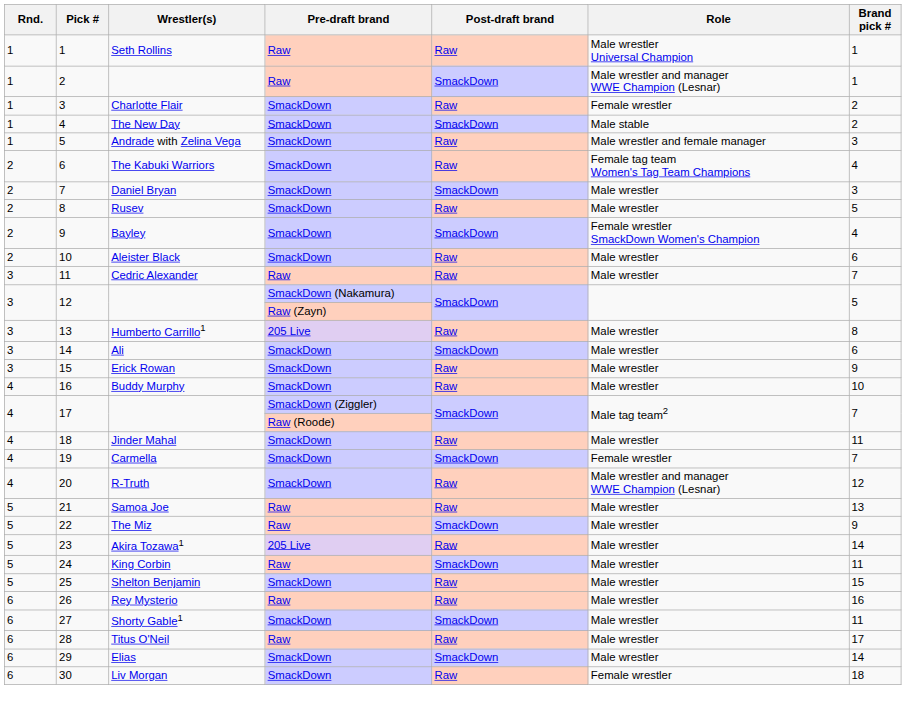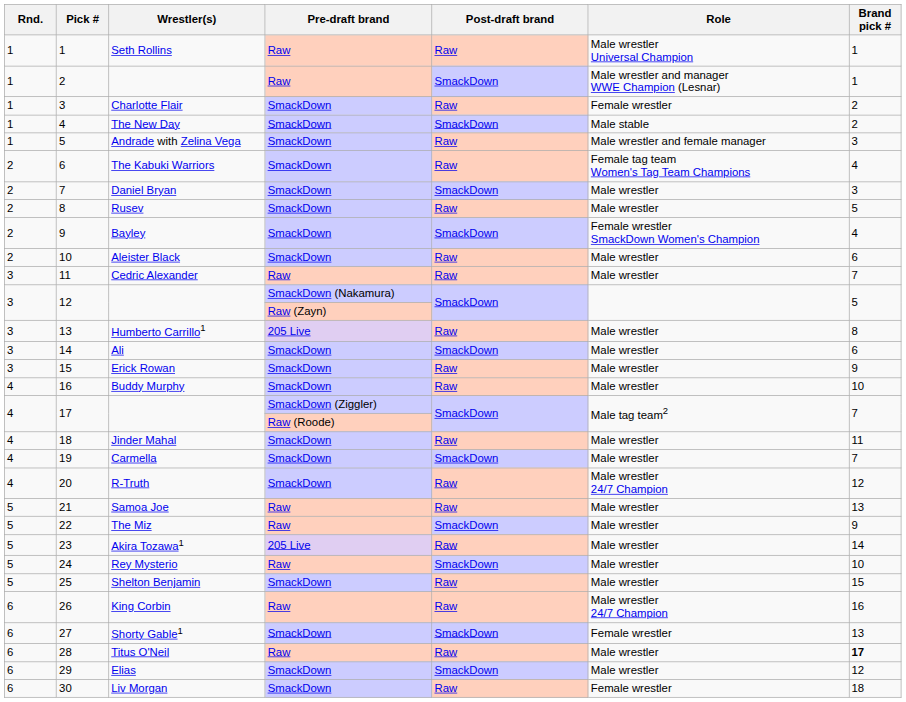 <table class="wikitable sortable" style="width: 100%">
 <tr>
 <th width="5%">Rnd.</th>
 <th width="5%">Pick #</th>
 <th width="15%">Wrestler(s)</th>
 <th width="16%">Pre-draft brand</th>
 <th width="15%">Post-draft brand</th>
 <th width="25%">Role</th>
 <th width="5%">Brand pick #</th>
 </tr>
 <tr>
 <td>1</td>
 <td>1</td>
 <td><a href='#'>Seth Rollins</a></td>
 <td style="background:#ffd0bd"><a href='#'>Raw</a></td>
 <td style="background:#ffd0bd"><a href='#'>Raw</a></td>
 <td>Male wrestler<br><a href='#'>Universal Champion</a></td>
 <td>1</td>
 </tr>
 <tr>
 <td>1</td>
 <td>2</td>
 <td></td>
 <td style="background:#ffd0bd"><a href='#'>Raw</a></td>
 <td style="background:#ccf;"><a href='#'>SmackDown</a></td>
 <td>Male wrestler and manager<br><a href='#'>WWE Champion</a> (Lesnar)</td>
 <td>1</td>
 </tr>
 <tr>
 <td>1</td>
 <td>3</td>
 <td><a href='#'>Charlotte Flair</a></td>
 <td style="background:#ccf;"><a href='#'>SmackDown</a></td>
 <td style="background:#ffd0bd"><a href='#'>Raw</a></td>
 <td>Female wrestler</td>
 <td>2</td>
 </tr>
 <tr>
 <td>1</td>
 <td>4</td>
 <td><a href='#'>The New Day</a><br></td>
 <td style="background:#ccf;"><a href='#'>SmackDown</a></td>
 <td style="background:#ccf;"><a href='#'>SmackDown</a></td>
 <td>Male stable</td>
 <td>2</td>
 </tr>
 <tr>
 <td>1</td>
 <td>5</td>
 <td><a href='#'>Andrade</a> with <a href='#'>Zelina Vega</a></td>
 <td style="background:#ccf;"><a href='#'>SmackDown</a></td>
 <td style="background:#ffd0bd"><a href='#'>Raw</a></td>
 <td>Male wrestler and female manager</td>
 <td>3</td>
 </tr>
 <tr>
 <td>2</td>
 <td>6</td>
 <td><a href='#'>The Kabuki Warriors</a><br></td>
 <td style="background:#ccf;"><a href='#'>SmackDown</a></td>
 <td style="background:#ffd0bd"><a href='#'>Raw</a></td>
 <td>Female tag team<br><a href='#'>Women's Tag Team Champions</a></td>
 <td>4</td>
 </tr>
 <tr>
 <td>2</td>
 <td>7</td>
 <td><a href='#'>Daniel Bryan</a></td>
 <td style="background:#ccf;"><a href='#'>SmackDown</a></td>
 <td style="background:#ccf;"><a href='#'>SmackDown</a></td>
 <td>Male wrestler</td>
 <td>3</td>
 </tr>
 <tr>
 <td>2</td>
 <td>8</td>
 <td><a href='#'>Rusev</a></td>
 <td style="background:#ccf;"><a href='#'>SmackDown</a></td>
 <td style="background:#ffd0bd"><a href='#'>Raw</a></td>
 <td>Male wrestler</td>
 <td>5</td>
 </tr>
 <tr>
 <td>2</td>
 <td>9</td>
 <td><a href='#'>Bayley</a></td>
 <td style="background:#ccf;"><a href='#'>SmackDown</a></td>
 <td style="background:#ccf;"><a href='#'>SmackDown</a></td>
 <td>Female wrestler<br><a href='#'>SmackDown Women's Champion</a></td>
 <td>4</td>
 </tr>
 <tr>
 <td>2</td>
 <td>10</td>
 <td><a href='#'>Aleister Black</a></td>
 <td style="background:#ccf;"><a href='#'>SmackDown</a></td>
 <td style="background:#ffd0bd"><a href='#'>Raw</a></td>
 <td>Male wrestler</td>
 <td>6</td>
 </tr>
 <tr>
 <td>3</td>
 <td>11</td>
 <td><a href='#'>Cedric Alexander</a></td>
 <td style="background:#ffd0bd"><a href='#'>Raw</a></td>
 <td style="background:#ffd0bd"><a href='#'>Raw</a></td>
 <td>Male wrestler</td>
 <td>7</td>
 </tr>
 <tr>
 <td rowspan=2>3</td>
 <td rowspan=2>12</td>
 <td rowspan=2></td>
 <td style="background:#ccf;"><a href='#'>SmackDown</a> (Nakamura)</td>
 <td rowspan="2" style="background: #ccf; " valign="center"><a href='#'>SmackDown</a></td>
 <td rowspan=2></td>
 <td rowspan=2>5</td>
 </tr>
 <tr>
 <td style="background:#ffd0bd"><a href='#'>Raw</a> (Zayn)</td>
 </tr>
 <tr>
 <td>3</td>
 <td>13</td>
 <td><a href='#'>Humberto Carrillo</a><sup>1</sup></td>
 <td style="background:#E0CEF2;"><a href='#'>205 Live</a></td>
 <td style="background:#ffd0bd"><a href='#'>Raw</a></td>
 <td>Male wrestler</td>
 <td>8</td>
 </tr>
 <tr>
 <td>3</td>
 <td>14</td>
 <td><a href='#'>Ali</a></td>
 <td style="background:#ccf;"><a href='#'>SmackDown</a></td>
 <td style="background:#ccf;"><a href='#'>SmackDown</a></td>
 <td>Male wrestler</td>
 <td>6</td>
 </tr>
 <tr>
 <td>3</td>
 <td>15</td>
 <td><a href='#'>Erick Rowan</a></td>
 <td style="background:#ccf;"><a href='#'>SmackDown</a></td>
 <td style="background:#ffd0bd"><a href='#'>Raw</a></td>
 <td>Male wrestler</td>
 <td>9</td>
 </tr>
 <tr>
 <td>4</td>
 <td>16</td>
 <td><a href='#'>Buddy Murphy</a></td>
 <td style="background:#ccf;"><a href='#'>SmackDown</a></td>
 <td style="background:#ffd0bd"><a href='#'>Raw</a></td>
 <td>Male wrestler</td>
 <td>10</td>
 </tr>
 <tr>
 <td rowspan=2>4</td>
 <td rowspan=2>17</td>
 <td rowspan=2></td>
 <td style="background:#ccf;"><a href='#'>SmackDown</a> (Ziggler)</td>
 <td rowspan="2" style="background: #ccf; " valign="center"><a href='#'>SmackDown</a></td>
 <td rowspan=2>Male tag team<sup>2</sup></td>
 <td rowspan=2>7</td>
 </tr>
 <tr>
 <td style="background:#ffd0bd"><a href='#'>Raw</a> (Roode)</td>
 </tr>
 <tr>
 <td>4</td>
 <td>18</td>
 <td><a href='#'>Jinder Mahal</a></td>
 <td style="background:#ccf;"><a href='#'>SmackDown</a></td>
 <td style="background:#ffd0bd"><a href='#'>Raw</a></td>
 <td>Male wrestler</td>
 <td>11</td>
 </tr>
 <tr>
 <td>4</td>
 <td>19</td>
 <td><a href='#'>Carmella</a></td>
 <td style="background:#ccf;"><a href='#'>SmackDown</a></td>
 <td style="background:#ccf;"><a href='#'>SmackDown</a></td>
-<td>Female wrestler</td>
+<td>Male wrestler</td>
 <td>7</td>
 </tr>
 <tr>
 <td>4</td>
 <td>20</td>
 <td><a href='#'>R-Truth</a></td>
 <td style="background:#ccf;"><a href='#'>SmackDown</a></td>
 <td style="background:#ffd0bd"><a href='#'>Raw</a></td>
-<td>Male wrestler and manager<br><a href='#'>WWE Champion</a> (Lesnar)</td>
+<td>Male wrestler<br><a href='#'>24/7 Champion</a></td>
 <td>12</td>
 </tr>
 <tr>
 <td>5</td>
 <td>21</td>
 <td><a href='#'>Samoa Joe</a></td>
 <td style="background:#ffd0bd"><a href='#'>Raw</a></td>
 <td style="background:#ffd0bd"><a href='#'>Raw</a></td>
 <td>Male wrestler</td>
 <td>13</td>
 </tr>
 <tr>
 <td>5</td>
 <td>22</td>
 <td><a href='#'>The Miz</a></td>
 <td style="background:#ffd0bd"><a href='#'>Raw</a></td>
 <td style="background:#ccf;"><a href='#'>SmackDown</a></td>
 <td>Male wrestler</td>
 <td>9</td>
 </tr>
 <tr>
 <td>5</td>
 <td>23</td>
 <td><a href='#'>Akira Tozawa</a><sup>1</sup></td>
 <td style="background:#E0CEF2;"><a href='#'>205 Live</a></td>
 <td style="background:#ffd0bd"><a href='#'>Raw</a></td>
 <td>Male wrestler</td>
 <td>14</td>
 </tr>
 <tr>
 <td>5</td>
 <td>24</td>
-<td><a href='#'>King Corbin</a></td>
+<td><a href='#'>Rey Mysterio</a></td>
 <td style="background:#ffd0bd"><a href='#'>Raw</a></td>
 <td style="background:#ccf;"><a href='#'>SmackDown</a></td>
 <td>Male wrestler</td>
-<td>11</td>
+<td>10</td>
 </tr>
 <tr>
 <td>5</td>
 <td>25</td>
 <td><a href='#'>Shelton Benjamin</a></td>
 <td style="background:#ccf;"><a href='#'>SmackDown</a></td>
 <td style="background:#ffd0bd"><a href='#'>Raw</a></td>
 <td>Male wrestler</td>
 <td>15</td>
 </tr>
 <tr>
 <td>6</td>
 <td>26</td>
-<td><a href='#'>Rey Mysterio</a></td>
+<td><a href='#'>King Corbin</a></td>
 <td style="background:#ffd0bd"><a href='#'>Raw</a></td>
 <td style="background:#ffd0bd"><a href='#'>Raw</a></td>
-<td>Male wrestler</td>
+<td>Male wrestler<br><a href='#'>24/7 Champion</a></td>
 <td>16</td>
 </tr>
 <tr>
 <td>6</td>
 <td>27</td>
 <td><a href='#'>Shorty Gable</a><sup>1</sup></td>
 <td style="background:#ccf;"><a href='#'>SmackDown</a></td>
 <td style="background:#ccf;"><a href='#'>SmackDown</a></td>
-<td>Male wrestler</td>
-<td>11</td>
+<td>Female wrestler</td>
+<td>13</td>
 </tr>
 <tr>
 <td>6</td>
 <td>28</td>
 <td><a href='#'>Titus O'Neil</a></td>
 <td style="background:#ffd0bd"><a href='#'>Raw</a></td>
 <td style="background:#ffd0bd"><a href='#'>Raw</a></td>
 <td>Male wrestler</td>
-<td>17</td>
+<td><strong>17</strong></td>
 </tr>
 <tr>
 <td>6</td>
 <td>29</td>
 <td><a href='#'>Elias</a></td>
 <td style="background:#ccf;"><a href='#'>SmackDown</a></td>
 <td style="background:#ccf;"><a href='#'>SmackDown</a></td>
 <td>Male wrestler</td>
-<td>14</td>
+<td>12</td>
 </tr>
 <tr>
 <td>6</td>
 <td>30</td>
 <td><a href='#'>Liv Morgan</a></td>
 <td style="background:#ccf;"><a href='#'>SmackDown</a></td>
 <td style="background:#ffd0bd"><a href='#'>Raw</a></td>
 <td>Female wrestler</td>
 <td>18</td>
 </tr>
 </table>
